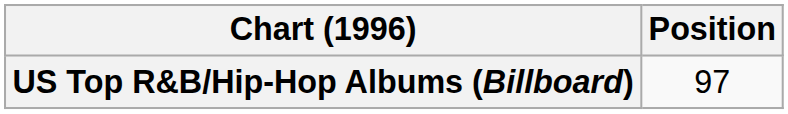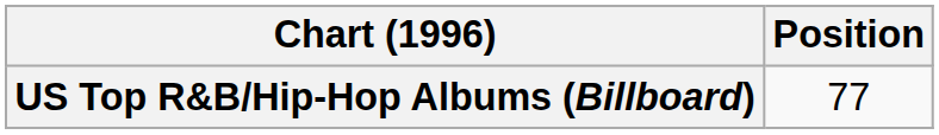 <table class="wikitable plainrowheaders" style="text-align:center">
 <tr>
 <th scope="col">Chart (1996)</th>
 <th scope="col">Position</th>
 </tr>
 <tr>
 <th scope="row">US Top R&B/Hip-Hop Albums (<em>Billboard</em>)</th>
-<td>97</td>
+<td>77</td>
 </tr>
 </table>
